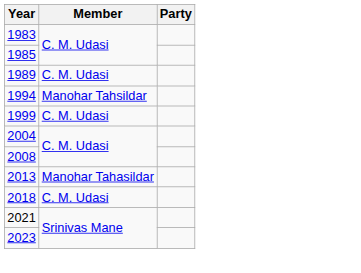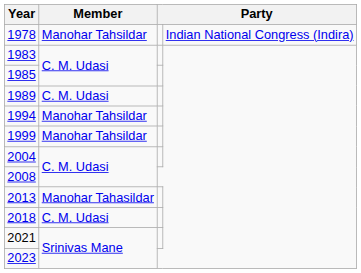 <table class="wikitable sortable">
 <tr>
 <th>Year</th>
 <th>Member</th>
 <th colspan="2">Party</th>
+</tr>
+<tr>
+<td><a href='#'>1978</a></td>
+<td><a href='#'>Manohar Tahsildar</a></td>
+<td bgcolor=></td>
+<td><a href='#'>Indian National Congress (Indira)</a></td>
 </tr>
 <tr>
 <td><a href='#'>1983</a></td>
 <td rowspan=2><a href='#'>C. M. Udasi</a></td>
 <td></td>
 </tr>
 <tr>
 <td><a href='#'>1985</a></td>
 <td></td>
 </tr>
 <tr>
 <td><a href='#'>1989</a></td>
 <td><a href='#'>C. M. Udasi</a></td>
 <td></td>
 </tr>
 <tr>
 <td><a href='#'>1994</a></td>
 <td><a href='#'>Manohar Tahsildar</a></td>
 <td></td>
 </tr>
 <tr>
 <td><a href='#'>1999</a></td>
-<td><a href='#'>C. M. Udasi</a></td>
+<td><a href='#'>Manohar Tahsildar</a></td>
 <td></td>
 </tr>
 <tr>
 <td><a href='#'>2004</a></td>
 <td rowspan="2"><a href='#'>C. M. Udasi</a></td>
 <td></td>
 </tr>
 <tr>
 <td><a href='#'>2008</a></td>
 </tr>
 <tr>
 <td><a href='#'>2013</a></td>
 <td><a href='#'>Manohar Tahasildar</a></td>
 <td></td>
 </tr>
 <tr>
 <td><a href='#'>2018</a></td>
 <td><a href='#'>C. M. Udasi</a></td>
 <td></td>
 </tr>
 <tr>
 <td>2021</td>
 <td rowspan=2><a href='#'>Srinivas Mane</a></td>
 <td></td>
 </tr>
 <tr>
 <td><a href='#'>2023</a></td>
 </tr>
 </table>
